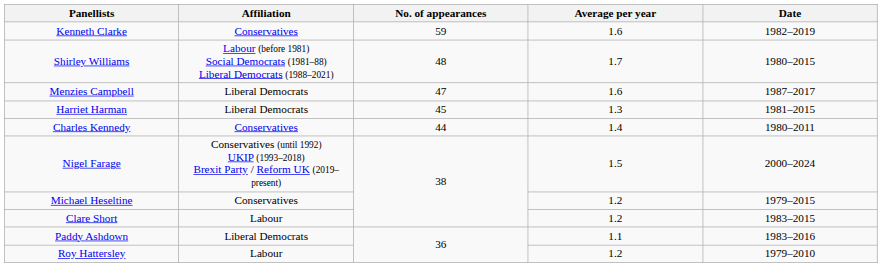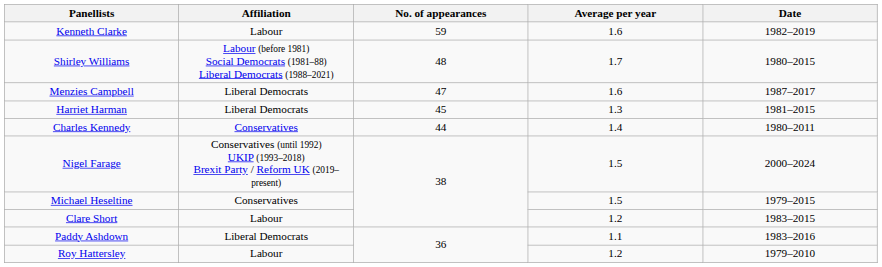 <table class="wikitable" style="text-align:center;">
 <tr>
 <th style="width:13%;">Panellists</th>
 <th style="width:13%;">Affiliation</th>
 <th style="width:13%;">No. of appearances</th>
 <th style="width:13%;">Average per year</th>
 <th style="width:13%;">Date</th>
 </tr>
 <tr>
 <td><a href='#'>Kenneth Clarke</a></td>
-<td><a href='#'>Conservatives</a></td>
+<td>Labour</td>
 <td>59 </td>
 <td>1.6</td>
 <td>1982–2019</td>
 </tr>
 <tr>
 <td><a href='#'>Shirley Williams</a></td>
 <td><a href='#'>Labour</a> <small>(before 1981)</small><br><a href='#'>Social Democrats</a> <small>(1981–88)</small><br><a href='#'>Liberal Democrats</a> <small>(1988–2021)</small></td>
 <td>48</td>
 <td>1.7</td>
 <td>1980–2015</td>
 </tr>
 <tr>
 <td><a href='#'>Menzies Campbell</a></td>
 <td>Liberal Democrats</td>
 <td>47</td>
 <td>1.6</td>
 <td>1987–2017</td>
 </tr>
 <tr>
 <td><a href='#'>Harriet Harman</a></td>
 <td>Liberal Democrats</td>
 <td>45</td>
 <td>1.3</td>
 <td>1981–2015</td>
 </tr>
 <tr>
 <td><a href='#'>Charles Kennedy</a></td>
 <td><a href='#'>Conservatives</a></td>
 <td>44</td>
 <td>1.4</td>
 <td>1980–2011</td>
 </tr>
 <tr>
 <td><a href='#'>Nigel Farage</a> </td>
 <td>Conservatives <small>(until 1992)</small><br><a href='#'>UKIP</a> <small>(1993–2018)</small><br><a href='#'>Brexit Party</a> / <a href='#'>Reform UK</a> <small>(2019–present)</small></td>
 <td rowspan=3>38</td>
 <td>1.5</td>
 <td>2000–2024</td>
 </tr>
 <tr>
 <td><a href='#'>Michael Heseltine</a></td>
 <td>Conservatives</td>
-<td>1.2</td>
+<td>1.5</td>
 <td>1979–2015</td>
 </tr>
 <tr>
 <td><a href='#'>Clare Short</a></td>
 <td>Labour</td>
 <td>1.2</td>
 <td>1983–2015</td>
 </tr>
 <tr>
 <td><a href='#'>Paddy Ashdown</a></td>
 <td>Liberal Democrats</td>
 <td rowspan=2>36</td>
 <td>1.1</td>
 <td>1983–2016</td>
 </tr>
 <tr>
 <td><a href='#'>Roy Hattersley</a></td>
 <td>Labour</td>
 <td>1.2</td>
 <td>1979–2010</td>
 </tr>
 </table>
